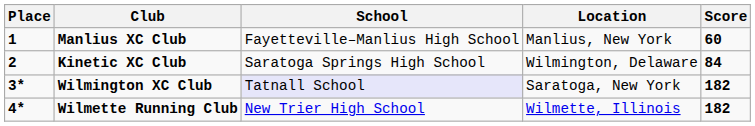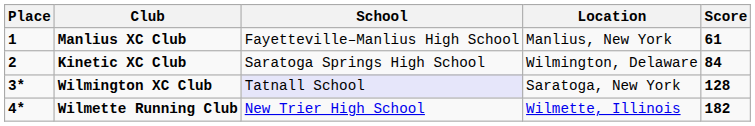 <table class="wikitable">
 <tr>
 <th>Place</th>
 <th>Club</th>
 <th>School</th>
 <th>Location</th>
 <th>Score</th>
 </tr>
 <tr>
 <td><strong>1</strong></td>
 <td><strong>Manlius XC Club</strong></td>
 <td>Fayetteville–Manlius High School</td>
 <td>Manlius, New York</td>
-<td><strong>60</strong></td>
+<td><strong>61</strong></td>
 </tr>
 <tr>
 <td><strong>2</strong></td>
 <td><strong>Kinetic XC Club</strong></td>
 <td>Saratoga Springs High School</td>
 <td>Wilmington, Delaware</td>
 <td><strong>84</strong></td>
 </tr>
 <tr>
 <td><strong>3*</strong></td>
 <td><strong>Wilmington XC Club</strong></td>
 <td style="background: lavender;">Tatnall School</td>
 <td>Saratoga, New York</td>
-<td><strong>182</strong></td>
+<td><strong>128</strong></td>
 </tr>
 <tr>
 <td><strong>4*</strong></td>
 <td><strong>Wilmette Running Club</strong></td>
 <td><a href='#'>New Trier High School</a></td>
 <td><a href='#'>Wilmette, Illinois</a></td>
 <td><strong>182</strong></td>
 </tr>
 </table>
